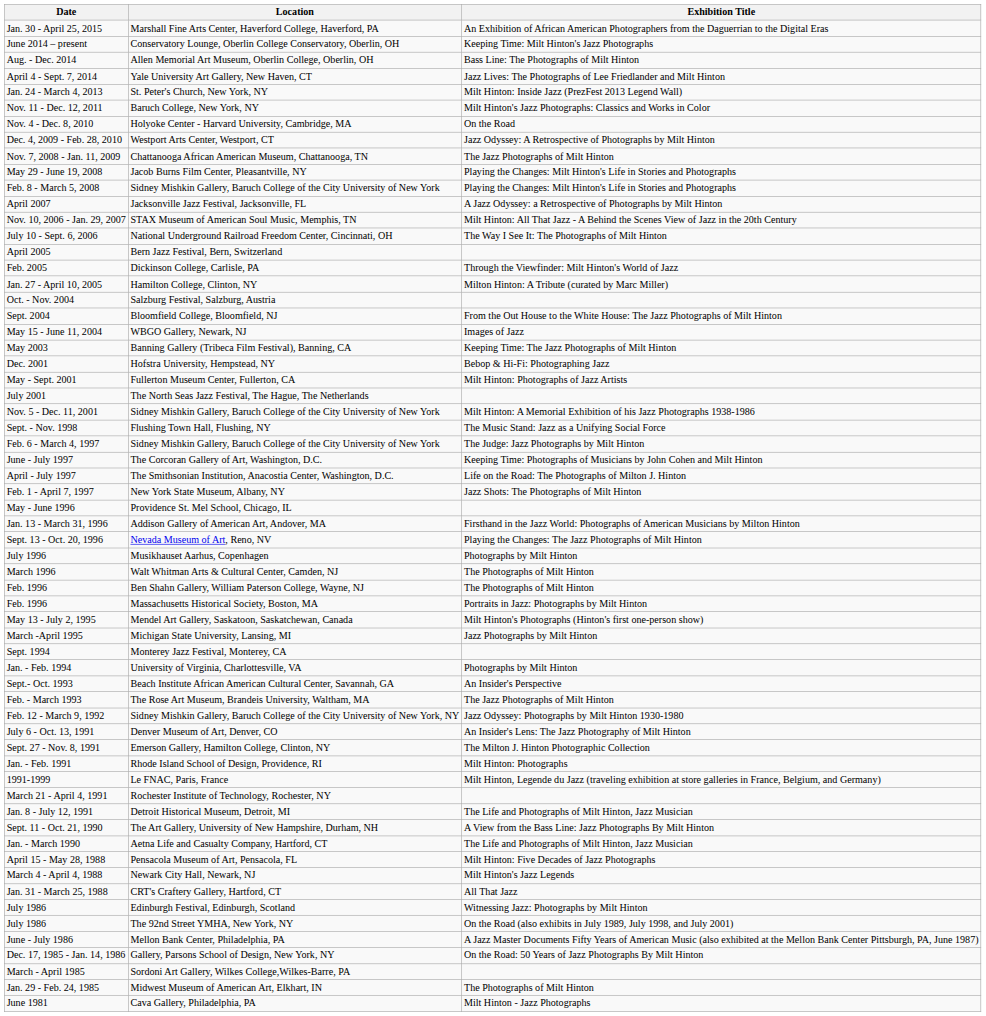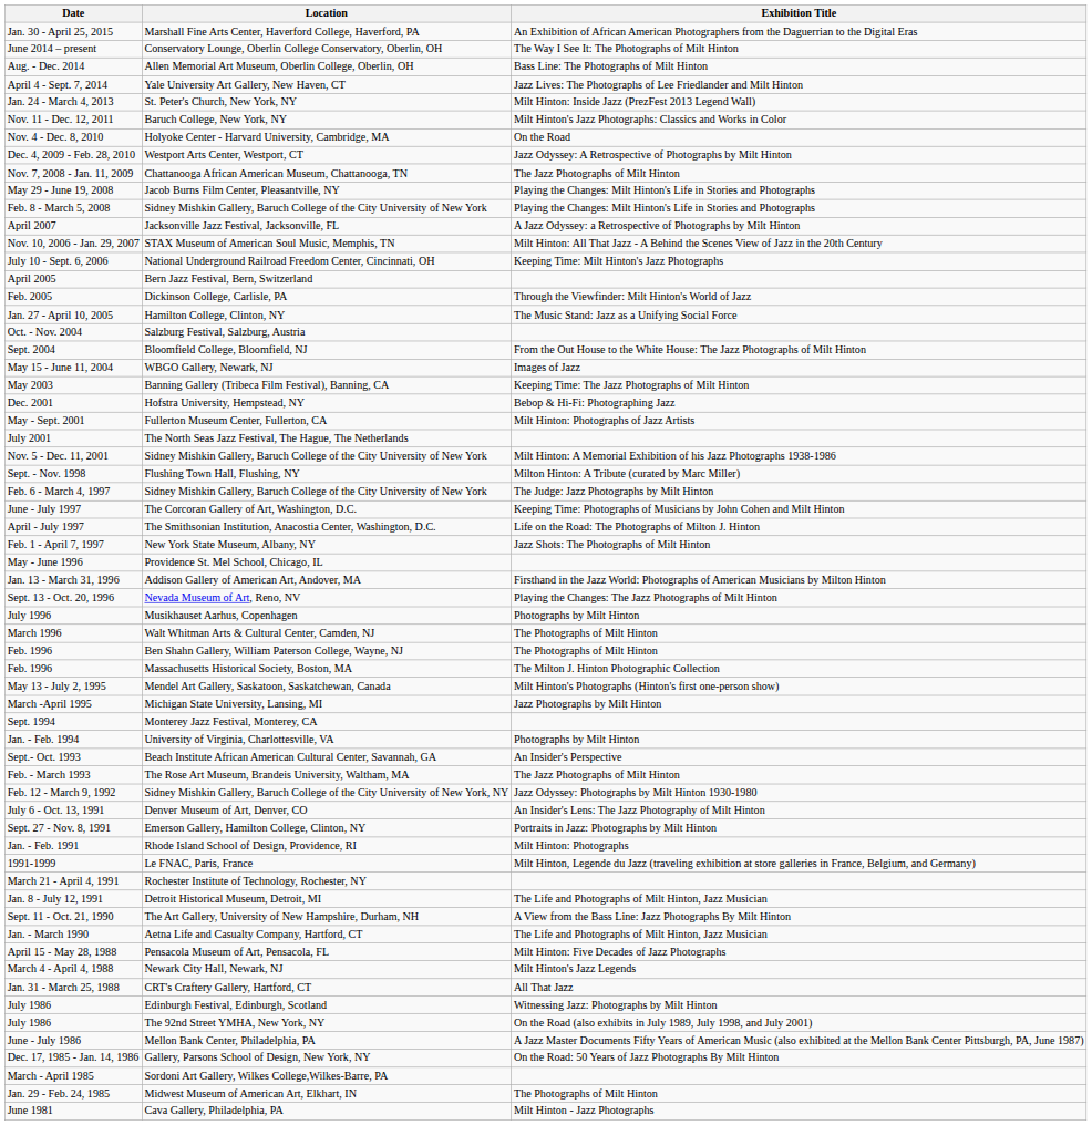 <table class="wikitable">
 <tr>
 <th>Date</th>
 <th>Location</th>
 <th>Exhibition Title</th>
 </tr>
 <tr>
 <td>Jan. 30 - April 25, 2015</td>
 <td>Marshall Fine Arts Center, Haverford College, Haverford,  PA</td>
 <td>An Exhibition of African American Photographers from the  Daguerrian to the Digital Eras</td>
 </tr>
 <tr>
 <td>June 2014 – present</td>
 <td>Conservatory Lounge, Oberlin College Conservatory,  Oberlin, OH</td>
-<td>Keeping Time: Milt Hinton's Jazz Photographs</td>
+<td>The Way I See It: The Photographs of Milt Hinton</td>
 </tr>
 <tr>
 <td>Aug. - Dec. 2014</td>
 <td>Allen Memorial Art Museum, Oberlin College, Oberlin, OH</td>
 <td>Bass Line: The Photographs of Milt Hinton</td>
 </tr>
 <tr>
 <td>April 4 - Sept. 7, 2014</td>
 <td>Yale University Art Gallery, New Haven, CT</td>
 <td>Jazz Lives: The Photographs of Lee Friedlander and Milt  Hinton</td>
 </tr>
 <tr>
 <td>Jan. 24 - March 4, 2013</td>
 <td>St. Peter's Church, New York, NY</td>
 <td>Milt Hinton: Inside Jazz (PrezFest 2013 Legend Wall)</td>
 </tr>
 <tr>
 <td>Nov. 11 - Dec. 12, 2011</td>
 <td>Baruch College, New York, NY</td>
 <td>Milt Hinton's Jazz Photographs: Classics and Works in  Color</td>
 </tr>
 <tr>
 <td>Nov. 4 - Dec. 8, 2010</td>
 <td>Holyoke Center - Harvard University, Cambridge, MA</td>
 <td>On the Road</td>
 </tr>
 <tr>
 <td>Dec. 4, 2009 - Feb. 28, 2010</td>
 <td>Westport Arts Center, Westport, CT</td>
 <td>Jazz Odyssey: A Retrospective of Photographs by Milt  Hinton</td>
 </tr>
 <tr>
 <td>Nov. 7, 2008 - Jan. 11, 2009</td>
 <td>Chattanooga African American Museum, Chattanooga, TN</td>
 <td>The Jazz Photographs of Milt Hinton</td>
 </tr>
 <tr>
 <td>May 29 - June 19, 2008</td>
 <td>Jacob Burns Film Center, Pleasantville, NY</td>
 <td>Playing the Changes: Milt Hinton's Life in Stories and  Photographs</td>
 </tr>
 <tr>
 <td>Feb. 8 - March 5, 2008</td>
 <td>Sidney Mishkin Gallery, Baruch College of the City  University of New York</td>
 <td>Playing the Changes: Milt Hinton's Life in Stories and  Photographs</td>
 </tr>
 <tr>
 <td>April 2007</td>
 <td>Jacksonville Jazz Festival, Jacksonville, FL</td>
 <td>A Jazz Odyssey: a Retrospective of Photographs by Milt  Hinton</td>
 </tr>
 <tr>
 <td>Nov. 10, 2006 - Jan. 29, 2007</td>
 <td>STAX Museum of American Soul Music, Memphis, TN</td>
 <td>Milt Hinton: All That Jazz - A Behind the Scenes View of  Jazz in the 20th Century</td>
 </tr>
 <tr>
 <td>July 10 - Sept. 6, 2006</td>
 <td>National Underground Railroad Freedom Center, Cincinnati,  OH</td>
-<td>The Way I See It: The Photographs of Milt Hinton</td>
+<td>Keeping Time: Milt Hinton's Jazz Photographs</td>
 </tr>
 <tr>
 <td>April 2005</td>
 <td>Bern Jazz Festival, Bern, Switzerland</td>
 <td></td>
 </tr>
 <tr>
 <td>Feb. 2005</td>
 <td>Dickinson College, Carlisle, PA</td>
 <td>Through the Viewfinder: Milt Hinton's World of Jazz</td>
 </tr>
 <tr>
 <td>Jan. 27 - April 10, 2005</td>
 <td>Hamilton College, Clinton, NY</td>
-<td>Milton Hinton: A Tribute (curated by Marc Miller)</td>
+<td>The Music Stand: Jazz as a Unifying Social Force</td>
 </tr>
 <tr>
 <td>Oct. - Nov. 2004</td>
 <td>Salzburg Festival, Salzburg, Austria</td>
 <td></td>
 </tr>
 <tr>
 <td>Sept. 2004</td>
 <td>Bloomfield College, Bloomfield, NJ</td>
 <td>From the Out House to the White House: The Jazz  Photographs of Milt Hinton</td>
 </tr>
 <tr>
 <td>May 15 - June 11, 2004</td>
 <td>WBGO Gallery, Newark, NJ</td>
 <td>Images of Jazz</td>
 </tr>
 <tr>
 <td>May 2003</td>
 <td>Banning Gallery (Tribeca Film Festival), Banning, CA</td>
 <td>Keeping Time: The Jazz Photographs of Milt Hinton</td>
 </tr>
 <tr>
 <td>Dec. 2001</td>
 <td>Hofstra University, Hempstead, NY</td>
 <td>Bebop & Hi-Fi: Photographing Jazz</td>
 </tr>
 <tr>
 <td>May - Sept. 2001</td>
 <td>Fullerton Museum Center, Fullerton, CA</td>
 <td>Milt Hinton: Photographs of Jazz Artists</td>
 </tr>
 <tr>
 <td>July 2001</td>
 <td>The North Seas Jazz Festival, The Hague, The Netherlands</td>
 <td></td>
 </tr>
 <tr>
 <td>Nov. 5 - Dec. 11, 2001</td>
 <td>Sidney Mishkin Gallery, Baruch College of the City  University of New York</td>
 <td>Milt Hinton: A Memorial Exhibition of his Jazz Photographs  1938-1986</td>
 </tr>
 <tr>
 <td>Sept. - Nov. 1998</td>
 <td>Flushing Town Hall, Flushing, NY</td>
-<td>The Music Stand: Jazz as a Unifying Social Force</td>
+<td>Milton Hinton: A Tribute (curated by Marc Miller)</td>
 </tr>
 <tr>
 <td>Feb. 6 - March 4, 1997</td>
 <td>Sidney Mishkin Gallery, Baruch College of the City  University of New York</td>
 <td>The Judge: Jazz Photographs by Milt Hinton</td>
 </tr>
 <tr>
 <td>June - July 1997</td>
 <td>The Corcoran Gallery of Art, Washington, D.C.</td>
 <td>Keeping Time: Photographs of Musicians by John Cohen and  Milt Hinton</td>
 </tr>
 <tr>
 <td>April - July 1997</td>
 <td>The Smithsonian Institution, Anacostia Center, Washington,  D.C.</td>
 <td>Life on the Road: The Photographs of Milton J. Hinton</td>
 </tr>
 <tr>
 <td>Feb. 1 - April 7, 1997</td>
 <td>New York State Museum, Albany, NY</td>
 <td>Jazz Shots: The Photographs of Milt Hinton</td>
 </tr>
 <tr>
 <td>May - June 1996</td>
 <td>Providence St. Mel School, Chicago, IL</td>
 <td></td>
 </tr>
 <tr>
 <td>Jan. 13 - March 31, 1996</td>
 <td>Addison Gallery of American Art, Andover, MA</td>
 <td>Firsthand in the Jazz World: Photographs of American  Musicians by Milton Hinton</td>
 </tr>
 <tr>
 <td>Sept. 13 - Oct. 20, 1996</td>
 <td><a href='#'>Nevada Museum of Art</a>, Reno, NV</td>
 <td>Playing the Changes: The Jazz Photographs of Milt Hinton</td>
 </tr>
 <tr>
 <td>July 1996</td>
 <td>Musikhauset Aarhus, Copenhagen</td>
 <td>Photographs by Milt Hinton</td>
 </tr>
 <tr>
 <td>March 1996</td>
 <td>Walt Whitman Arts & Cultural Center, Camden, NJ</td>
 <td>The Photographs of Milt Hinton</td>
 </tr>
 <tr>
 <td>Feb. 1996</td>
 <td>Ben Shahn Gallery, William Paterson College, Wayne, NJ</td>
 <td>The Photographs of Milt Hinton</td>
 </tr>
 <tr>
 <td>Feb. 1996</td>
 <td>Massachusetts Historical Society, Boston, MA</td>
-<td>Portraits in Jazz: Photographs by Milt Hinton</td>
+<td>The Milton J. Hinton Photographic Collection</td>
 </tr>
 <tr>
 <td>May 13 - July 2, 1995</td>
 <td>Mendel Art Gallery, Saskatoon, Saskatchewan, Canada</td>
 <td>Milt Hinton's Photographs (Hinton's first one-person show)</td>
 </tr>
 <tr>
 <td>March -April 1995</td>
 <td>Michigan State University, Lansing, MI</td>
 <td>Jazz Photographs by Milt Hinton</td>
 </tr>
 <tr>
 <td>Sept. 1994</td>
 <td>Monterey Jazz Festival, Monterey, CA</td>
 <td></td>
 </tr>
 <tr>
 <td>Jan. - Feb. 1994</td>
 <td>University of Virginia, Charlottesville, VA</td>
 <td>Photographs by Milt Hinton</td>
 </tr>
 <tr>
 <td>Sept.- Oct. 1993</td>
 <td>Beach Institute African American Cultural Center,  Savannah, GA</td>
 <td>An Insider's Perspective</td>
 </tr>
 <tr>
 <td>Feb. - March 1993</td>
 <td>The Rose Art Museum, Brandeis University, Waltham, MA</td>
 <td>The Jazz Photographs of Milt Hinton</td>
 </tr>
 <tr>
 <td>Feb. 12 - March 9, 1992</td>
 <td>Sidney Mishkin Gallery, Baruch College of the City  University of New York, NY</td>
 <td>Jazz Odyssey: Photographs by Milt Hinton 1930-1980</td>
 </tr>
 <tr>
 <td>July 6 - Oct. 13, 1991</td>
 <td>Denver Museum of Art, Denver, CO</td>
 <td>An Insider's Lens: The Jazz Photography of Milt Hinton</td>
 </tr>
 <tr>
 <td>Sept. 27 - Nov. 8, 1991</td>
 <td>Emerson Gallery, Hamilton College, Clinton, NY</td>
-<td>The Milton J. Hinton Photographic Collection</td>
+<td>Portraits in Jazz: Photographs by Milt Hinton</td>
 </tr>
 <tr>
 <td>Jan. - Feb. 1991</td>
 <td>Rhode Island School of Design, Providence, RI</td>
 <td>Milt Hinton: Photographs</td>
 </tr>
 <tr>
 <td>1991-1999</td>
 <td>Le FNAC, Paris, France</td>
 <td>Milt Hinton, Legende du Jazz (traveling exhibition at store galleries in France, Belgium, and Germany)</td>
 </tr>
 <tr>
 <td>March 21 - April 4, 1991</td>
 <td>Rochester Institute of Technology, Rochester, NY</td>
 <td></td>
 </tr>
 <tr>
 <td>Jan. 8 - July 12, 1991</td>
 <td>Detroit Historical Museum, Detroit, MI</td>
 <td>The Life and Photographs of Milt Hinton, Jazz Musician</td>
 </tr>
 <tr>
 <td>Sept. 11 - Oct. 21, 1990</td>
 <td>The Art Gallery, University of New Hampshire, Durham, NH</td>
 <td>A View from the Bass Line: Jazz Photographs By Milt Hinton</td>
 </tr>
 <tr>
 <td>Jan. - March 1990</td>
 <td>Aetna Life and Casualty Company, Hartford, CT</td>
 <td>The Life and Photographs of Milt Hinton, Jazz Musician</td>
 </tr>
 <tr>
 <td>April 15 - May 28, 1988</td>
 <td>Pensacola Museum of Art, Pensacola, FL</td>
 <td>Milt Hinton: Five Decades of Jazz Photographs</td>
 </tr>
 <tr>
 <td>March 4 - April 4, 1988</td>
 <td>Newark City Hall, Newark, NJ</td>
 <td>Milt Hinton's Jazz Legends</td>
 </tr>
 <tr>
 <td>Jan. 31 - March 25, 1988</td>
 <td>CRT's Craftery Gallery, Hartford, CT</td>
 <td>All That Jazz</td>
 </tr>
 <tr>
 <td>July 1986</td>
 <td>Edinburgh Festival, Edinburgh, Scotland</td>
 <td>Witnessing Jazz: Photographs by Milt Hinton</td>
 </tr>
 <tr>
 <td>July 1986</td>
 <td>The 92nd Street YMHA, New York, NY</td>
 <td>On the Road (also exhibits in July 1989, July 1998, and  July 2001)</td>
 </tr>
 <tr>
 <td>June - July 1986</td>
 <td>Mellon Bank Center, Philadelphia, PA</td>
 <td>A Jazz Master Documents Fifty Years of American Music  (also exhibited at the Mellon Bank Center Pittsburgh, PA, June 1987)</td>
 </tr>
 <tr>
 <td>Dec. 17, 1985 - Jan. 14, 1986</td>
 <td>Gallery, Parsons School of Design, New York, NY</td>
 <td>On the Road: 50 Years of Jazz Photographs By Milt Hinton</td>
 </tr>
 <tr>
 <td>March - April 1985</td>
 <td>Sordoni Art Gallery, Wilkes College,Wilkes-Barre, PA</td>
 <td></td>
 </tr>
 <tr>
 <td>Jan. 29 - Feb. 24, 1985</td>
 <td>Midwest Museum of American Art, Elkhart, IN</td>
 <td>The Photographs of Milt Hinton</td>
 </tr>
 <tr>
 <td>June 1981</td>
 <td>Cava Gallery, Philadelphia, PA</td>
 <td>Milt Hinton - Jazz Photographs</td>
 </tr>
 </table>
